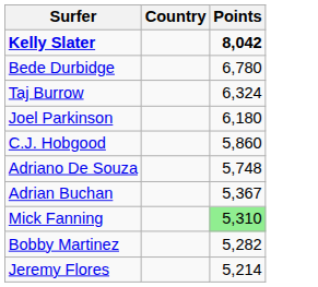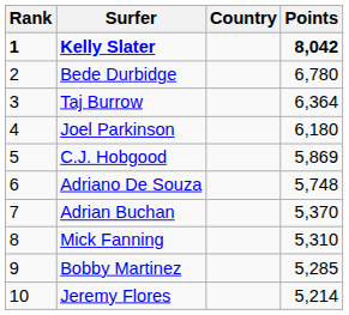 <table class="wikitable">
 <tr>
+<th>Rank</th>
 <th>Surfer</th>
 <th>Country</th>
 <th>Points</th>
 </tr>
 <tr>
+<td><strong>1</strong></td>
 <td><strong><a href='#'>Kelly Slater</a></strong></td>
 <td><strong></strong></td>
 <td align=right><strong>8,042</strong></td>
 </tr>
 <tr>
+<td>2</td>
 <td><a href='#'>Bede Durbidge</a></td>
 <td></td>
 <td align=right>6,780</td>
 </tr>
 <tr>
+<td>3</td>
 <td><a href='#'>Taj Burrow</a></td>
 <td></td>
-<td align=right>6,324</td>
+<td align=right>6,364</td>
 </tr>
 <tr>
+<td>4</td>
 <td><a href='#'>Joel Parkinson</a></td>
 <td></td>
 <td align=right>6,180</td>
 </tr>
 <tr>
+<td>5</td>
 <td><a href='#'>C.J. Hobgood</a></td>
 <td></td>
-<td align=right>5,860</td>
+<td align=right>5,869</td>
 </tr>
 <tr>
+<td>6</td>
 <td><a href='#'>Adriano De Souza</a></td>
 <td></td>
 <td align=right>5,748</td>
 </tr>
 <tr>
+<td>7</td>
 <td><a href='#'>Adrian Buchan</a></td>
 <td></td>
-<td align=right>5,367</td>
+<td align=right>5,370</td>
 </tr>
 <tr>
+<td>8</td>
 <td><a href='#'>Mick Fanning</a></td>
 <td></td>
-<td align=right style="background: lightgreen;">5,310</td>
+<td align=right>5,310</td>
 </tr>
 <tr>
+<td>9</td>
 <td><a href='#'>Bobby Martinez</a></td>
 <td></td>
-<td align=right>5,282</td>
+<td align=right>5,285</td>
 </tr>
 <tr>
+<td>10</td>
 <td><a href='#'>Jeremy Flores</a></td>
 <td></td>
 <td align=right>5,214</td>
 </tr>
 </table>
